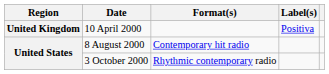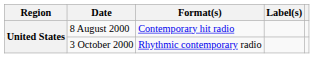 <table class="wikitable plainrowheaders">
 <tr>
 <th scope="col">Region</th>
 <th scope="col">Date</th>
 <th scope="col">Format(s)</th>
 <th scope="col">Label(s)</th>
 <th scope="col"></th>
-</tr>
-<tr>
-<th scope="row">United Kingdom</th>
-<td>10 April 2000</td>
-<td></td>
-<td><a href='#'>Positiva</a></td>
-<td align="center"></td>
 </tr>
 <tr>
 <th scope="row" rowspan="2">United States</th>
 <td>8 August 2000</td>
 <td><a href='#'>Contemporary hit radio</a></td>
 <td></td>
 <td align="center"></td>
 </tr>
 <tr>
 <td>3 October 2000</td>
 <td><a href='#'>Rhythmic contemporary</a> radio</td>
 <td></td>
 <td align="center"></td>
 </tr>
 </table>
